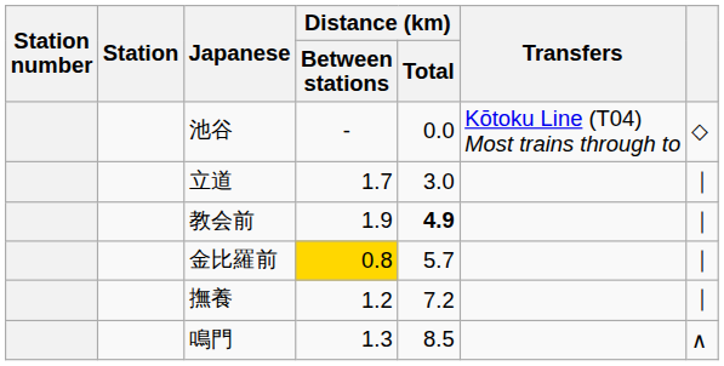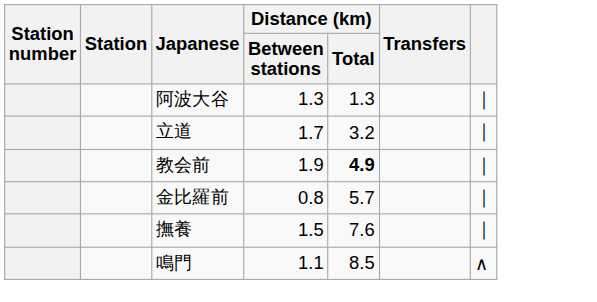 <table class="wikitable" rules="all">
 <tr>
 <th rowspan="2">Station<br>number</th>
 <th rowspan="2">Station</th>
 <th rowspan="2">Japanese</th>
 <th colspan="2">Distance (km)</th>
 <th rowspan="2">Transfers</th>
 <th rowspan="2"> </th>
 </tr>
 <tr>
 <th>Between<br>stations</th>
 <th>Total</th>
 </tr>
 <tr>
 <th></th>
 <td></td>
-<td>池谷</td>
-<td style="text-align:center;">-</td>
-<td style="text-align:right;">0.0</td>
-<td><a href='#'>Kōtoku Line</a> (T04)<br><em>Most trains through to </em></td>
-<td>◇</td>
+<td>阿波大谷</td>
+<td style="text-align:right;">1.3</td>
+<td style="text-align:right;">1.3</td>
+<td> </td>
+<td>｜</td>
 </tr>
 <tr>
 <th></th>
 <td></td>
 <td>立道</td>
 <td style="text-align:right;">1.7</td>
-<td style="text-align:right;">3.0</td>
+<td style="text-align:right;">3.2</td>
 <td> </td>
 <td>｜</td>
 </tr>
 <tr>
 <th></th>
 <td></td>
 <td>教会前</td>
 <td style="text-align:right;">1.9</td>
 <td style="text-align:right;"><strong>4.9</strong></td>
 <td> </td>
 <td>｜</td>
 </tr>
 <tr>
 <th></th>
 <td></td>
 <td>金比羅前</td>
-<td style="background: gold; text-align:right;">0.8</td>
+<td style="text-align:right;">0.8</td>
 <td style="text-align:right;">5.7</td>
 <td> </td>
 <td>｜</td>
 </tr>
 <tr>
 <th></th>
 <td></td>
 <td>撫養</td>
-<td style="text-align:right;">1.2</td>
-<td style="text-align:right;">7.2</td>
+<td style="text-align:right;">1.5</td>
+<td style="text-align:right;">7.6</td>
 <td> </td>
 <td>｜</td>
 </tr>
 <tr>
 <th></th>
 <td></td>
 <td>鳴門</td>
-<td style="text-align:right;">1.3</td>
+<td style="text-align:right;">1.1</td>
 <td style="text-align:right;">8.5</td>
 <td> </td>
 <td>∧</td>
 </tr>
 </table>
